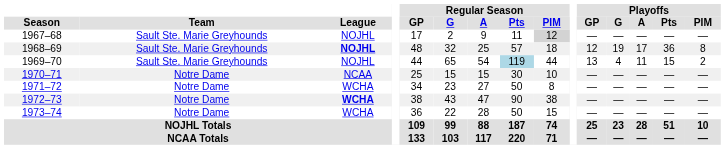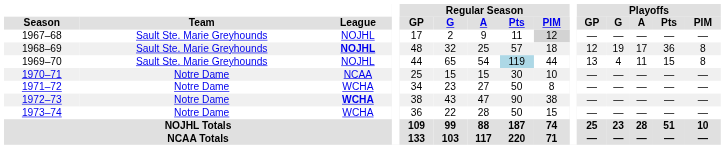 <table border="0" cellpadding="1" cellspacing="0" style="text-align:center; width:70em">
 <tr bgcolor="#e0e0e0">
 <th colspan="3"  bgcolor="#ffffff"> </th>
 <th rowspan="99" bgcolor="#ffffff"> </th>
 <th colspan="5">Regular Season</th>
 <th rowspan="99" bgcolor="#ffffff"> </th>
 <th colspan="5">Playoffs</th>
 </tr>
 <tr bgcolor="#e0e0e0">
 <th>Season</th>
 <th>Team</th>
 <th>League</th>
 <th>GP</th>
 <th><a href='#'>G</a></th>
 <th><a href='#'>A</a></th>
 <th><a href='#'>Pts</a></th>
 <th><a href='#'>PIM</a></th>
 <th>GP</th>
 <th>G</th>
 <th>A</th>
 <th>Pts</th>
 <th>PIM</th>
 </tr>
 <tr>
 <td>1967–68</td>
 <td><a href='#'>Sault Ste. Marie Greyhounds</a></td>
 <td><a href='#'>NOJHL</a></td>
 <td>17</td>
 <td>2</td>
 <td>9</td>
 <td>11</td>
 <td style="background: lightgrey;">12</td>
 <td>—</td>
 <td>—</td>
 <td>—</td>
 <td>—</td>
 <td>—</td>
 </tr>
 <tr bgcolor=f0f0f0>
 <td>1968–69</td>
 <td><a href='#'>Sault Ste. Marie Greyhounds</a></td>
 <td><strong><a href='#'>NOJHL</a></strong></td>
 <td>48</td>
 <td>32</td>
 <td>25</td>
 <td>57</td>
 <td>18</td>
 <td>12</td>
 <td>19</td>
 <td>17</td>
 <td>36</td>
 <td>8</td>
 </tr>
 <tr>
 <td>1969–70</td>
 <td><a href='#'>Sault Ste. Marie Greyhounds</a></td>
 <td><a href='#'>NOJHL</a></td>
 <td>44</td>
 <td>65</td>
 <td>54</td>
 <td style="background: lightblue;">119</td>
 <td>44</td>
 <td>13</td>
 <td>4</td>
 <td>11</td>
 <td>15</td>
-<td>2</td>
+<td>8</td>
 </tr>
 <tr bgcolor=f0f0f0>
 <td><a href='#'>1970–71</a></td>
 <td><a href='#'>Notre Dame</a></td>
 <td><a href='#'>NCAA</a></td>
 <td>25</td>
 <td>15</td>
 <td>15</td>
 <td>30</td>
 <td>10</td>
 <td>—</td>
 <td>—</td>
 <td>—</td>
 <td>—</td>
 <td>—</td>
 </tr>
 <tr>
 <td><a href='#'>1971–72</a></td>
 <td><a href='#'>Notre Dame</a></td>
 <td><a href='#'>WCHA</a></td>
 <td>34</td>
 <td>23</td>
 <td>27</td>
 <td>50</td>
 <td>8</td>
 <td>—</td>
 <td>—</td>
 <td>—</td>
 <td>—</td>
 <td>—</td>
 </tr>
 <tr bgcolor=f0f0f0>
 <td><a href='#'>1972–73</a></td>
 <td><a href='#'>Notre Dame</a></td>
 <td><strong><a href='#'>WCHA</a></strong></td>
 <td>38</td>
 <td>43</td>
 <td>47</td>
 <td>90</td>
 <td>38</td>
 <td>—</td>
 <td>—</td>
 <td>—</td>
 <td>—</td>
 <td>—</td>
 </tr>
 <tr>
 <td><a href='#'>1973–74</a></td>
 <td><a href='#'>Notre Dame</a></td>
 <td><a href='#'>WCHA</a></td>
 <td>36</td>
 <td>22</td>
 <td>28</td>
 <td>50</td>
 <td>15</td>
 <td>—</td>
 <td>—</td>
 <td>—</td>
 <td>—</td>
 <td>—</td>
 </tr>
 <tr bgcolor="#e0e0e0">
 <th colspan="3">NOJHL Totals</th>
 <th>109</th>
 <th>99</th>
 <th>88</th>
 <th>187</th>
 <th>74</th>
 <th>25</th>
 <th>23</th>
 <th>28</th>
 <th>51</th>
 <th>10</th>
 </tr>
 <tr bgcolor="#e0e0e0">
 <th colspan="3">NCAA Totals</th>
 <th>133</th>
 <th>103</th>
 <th>117</th>
 <th>220</th>
 <th>71</th>
 <th>—</th>
 <th>—</th>
 <th>—</th>
 <th>—</th>
 <th>—</th>
 </tr>
 </table>
